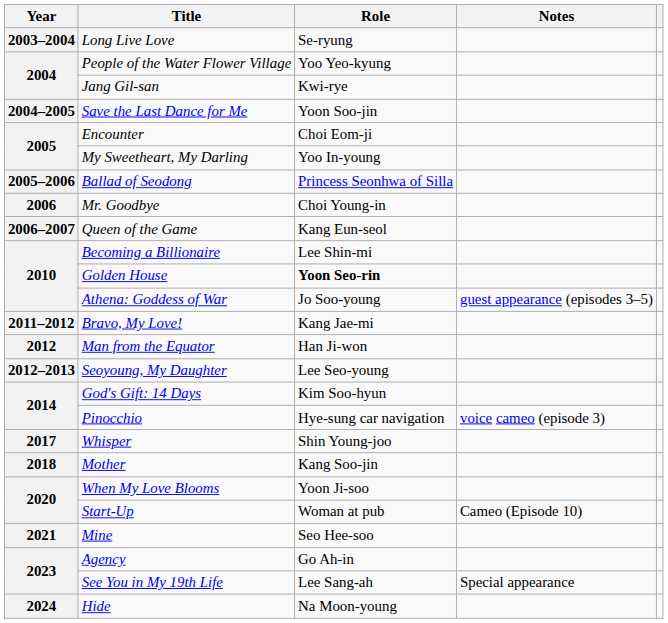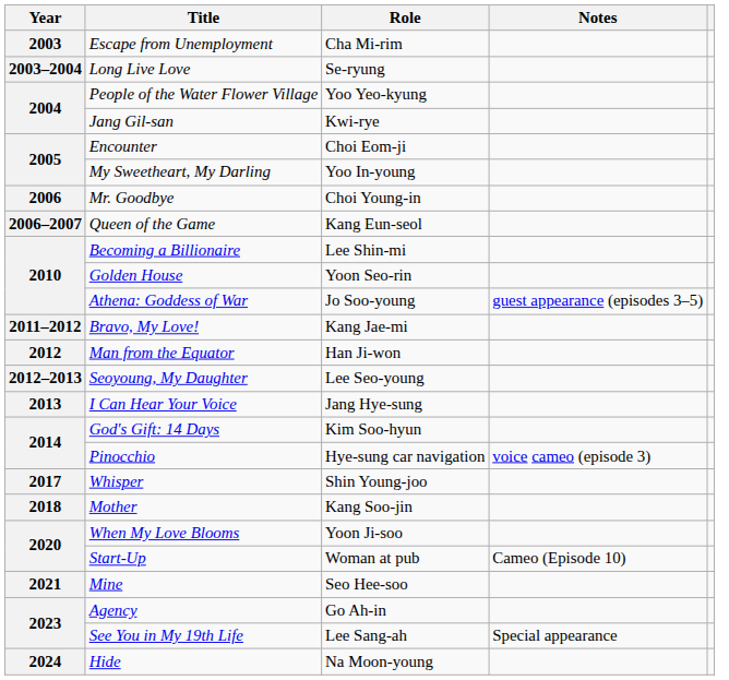 <table class="wikitable plainrowheaders sortable">
 <tr>
 <th scope="col">Year</th>
 <th scope="col">Title</th>
 <th scope="col">Role</th>
 <th scope="col" class="unsortable">Notes</th>
 <th scope="col" class="unsortable"></th>
+</tr>
+<tr>
+<th scope="row">2003</th>
+<td><em>Escape from Unemployment</em></td>
+<td>Cha Mi-rim</td>
+<td></td>
+<td style="text-align:center"></td>
 </tr>
 <tr>
 <th scope="row">2003–2004</th>
 <td><em>Long Live Love</em></td>
 <td>Se-ryung</td>
 <td></td>
 <td style="text-align:center"></td>
 </tr>
 <tr>
 <th scope="row"  rowspan="2">2004</th>
 <td><em>People of the Water Flower Village</em></td>
 <td>Yoo Yeo-kyung</td>
 <td></td>
 <td style="text-align:center"></td>
 </tr>
 <tr>
 <td><em>Jang Gil-san</em></td>
 <td>Kwi-rye</td>
 <td></td>
 <td style="text-align:center"></td>
 </tr>
 <tr>
-<th scope="row">2004–2005</th>
-<td><em><a href='#'>Save the Last Dance for Me</a></em></td>
-<td>Yoon Soo-jin</td>
-<td></td>
-<td style="text-align:center"></td>
-</tr>
-<tr>
 <th scope="row" rowspan="2">2005</th>
 <td><em>Encounter</em></td>
 <td>Choi Eom-ji</td>
 <td></td>
 <td style="text-align:center"></td>
 </tr>
 <tr>
 <td><em>My Sweetheart, My Darling</em></td>
 <td>Yoo In-young</td>
-<td></td>
-<td style="text-align:center"></td>
-</tr>
-<tr>
-<th scope="row">2005–2006</th>
-<td><em><a href='#'>Ballad of Seodong</a></em></td>
-<td><a href='#'>Princess Seonhwa of Silla</a></td>
 <td></td>
 <td style="text-align:center"></td>
 </tr>
 <tr>
 <th scope="row">2006</th>
 <td><em>Mr. Goodbye</em></td>
 <td>Choi Young-in</td>
 <td></td>
 <td style="text-align:center"></td>
 </tr>
 <tr>
 <th scope="row">2006–2007</th>
 <td><em>Queen of the Game</em></td>
 <td>Kang Eun-seol</td>
 <td></td>
 <td style="text-align:center"></td>
 </tr>
 <tr>
 <th scope="row"  rowspan="3">2010</th>
 <td><em><a href='#'>Becoming a Billionaire</a></em></td>
 <td>Lee Shin-mi</td>
 <td></td>
 <td style="text-align:center"></td>
 </tr>
 <tr>
 <td><em><a href='#'>Golden House</a></em></td>
-<td><strong>Yoon Seo-rin</strong></td>
+<td>Yoon Seo-rin</td>
 <td></td>
 <td style="text-align:center"></td>
 </tr>
 <tr>
 <td><em><a href='#'>Athena: Goddess of War</a></em></td>
 <td>Jo Soo-young</td>
 <td><a href='#'>guest appearance</a> (episodes 3–5)</td>
 <td style="text-align:center"></td>
 </tr>
 <tr>
 <th scope="row">2011–2012</th>
 <td><em><a href='#'>Bravo, My Love!</a></em></td>
 <td>Kang Jae-mi</td>
 <td></td>
 <td style="text-align:center"></td>
 </tr>
 <tr>
 <th scope="row">2012</th>
 <td><em><a href='#'>Man from the Equator</a></em></td>
 <td>Han Ji-won</td>
 <td></td>
 <td style="text-align:center"></td>
 </tr>
 <tr>
 <th scope="row">2012–2013</th>
 <td><em><a href='#'>Seoyoung, My Daughter</a></em></td>
 <td>Lee Seo-young</td>
+<td></td>
+<td style="text-align:center"></td>
+</tr>
+<tr>
+<th scope="row">2013</th>
+<td><em><a href='#'>I Can Hear Your Voice</a></em></td>
+<td>Jang Hye-sung</td>
 <td></td>
 <td style="text-align:center"></td>
 </tr>
 <tr>
 <th scope="row" rowspan="2">2014</th>
 <td><em><a href='#'>God's Gift: 14 Days</a></em></td>
 <td>Kim Soo-hyun</td>
 <td></td>
 <td style="text-align:center"></td>
 </tr>
 <tr>
 <td><em><a href='#'>Pinocchio</a></em></td>
 <td>Hye-sung car navigation</td>
 <td><a href='#'>voice</a> <a href='#'>cameo</a> (episode 3)</td>
 <td style="text-align:center"></td>
 </tr>
 <tr>
 <th scope="row">2017</th>
 <td><em><a href='#'>Whisper</a></em></td>
 <td>Shin Young-joo</td>
 <td></td>
 <td style="text-align:center"></td>
 </tr>
 <tr>
 <th scope="row">2018</th>
 <td><em><a href='#'>Mother</a></em></td>
 <td>Kang Soo-jin</td>
 <td></td>
 <td style="text-align:center"></td>
 </tr>
 <tr>
 <th scope="row" rowspan="2">2020</th>
 <td><em><a href='#'>When My Love Blooms</a></em></td>
 <td>Yoon Ji-soo</td>
 <td></td>
 <td style="text-align:center"></td>
 </tr>
 <tr>
 <td><em><a href='#'>Start-Up</a></em></td>
 <td>Woman at pub</td>
 <td>Cameo (Episode 10)</td>
 <td style="text-align:center"></td>
 </tr>
 <tr>
 <th scope="row">2021</th>
 <td><em><a href='#'>Mine</a></em></td>
 <td>Seo Hee-soo</td>
 <td></td>
 <td style="text-align:center"></td>
 </tr>
 <tr>
 <th scope="row" rowspan="2">2023</th>
 <td><em><a href='#'>Agency</a></em></td>
 <td>Go Ah-in</td>
 <td></td>
 <td style="text-align:center"></td>
 </tr>
 <tr>
 <td><em><a href='#'>See You in My 19th Life</a></em></td>
 <td>Lee Sang-ah</td>
 <td>Special appearance</td>
 <td style="text-align:center"></td>
 </tr>
 <tr>
 <th scope="row">2024</th>
 <td><em><a href='#'>Hide</a></em></td>
 <td>Na Moon-young</td>
 <td></td>
 <td style="text-align:center"></td>
 </tr>
 </table>
